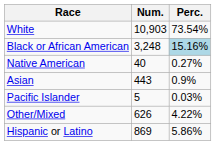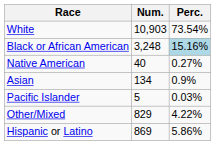 <table class="wikitable">
 <tr>
 <th>Race</th>
 <th>Num.</th>
 <th>Perc.</th>
 </tr>
 <tr>
 <td><a href='#'>White</a></td>
 <td>10,903</td>
 <td>73.54%</td>
 </tr>
 <tr>
 <td><a href='#'>Black or African American</a></td>
 <td>3,248</td>
 <td style="background: lightblue;">15.16%</td>
 </tr>
 <tr>
 <td><a href='#'>Native American</a></td>
 <td>40</td>
 <td>0.27%</td>
 </tr>
 <tr>
 <td><a href='#'>Asian</a></td>
-<td>443</td>
+<td>134</td>
 <td>0.9%</td>
 </tr>
 <tr>
 <td><a href='#'>Pacific Islander</a></td>
 <td>5</td>
 <td>0.03%</td>
 </tr>
 <tr>
 <td><a href='#'>Other/Mixed</a></td>
-<td>626</td>
+<td>829</td>
 <td>4.22%</td>
 </tr>
 <tr>
 <td><a href='#'>Hispanic</a> or <a href='#'>Latino</a></td>
 <td>869</td>
 <td>5.86%</td>
 </tr>
 </table>
